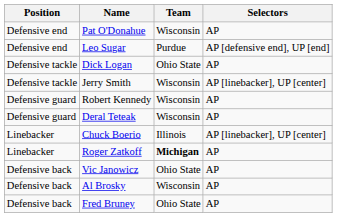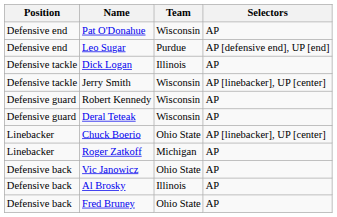 <table class="wikitable" style="font-size: 90%">
 <tr>
 <th>Position</th>
 <th>Name</th>
 <th>Team</th>
 <th>Selectors</th>
 </tr>
 <tr>
 <td>Defensive end</td>
 <td><a href='#'>Pat O'Donahue</a></td>
 <td>Wisconsin</td>
 <td>AP</td>
 </tr>
 <tr>
 <td>Defensive end</td>
 <td><a href='#'>Leo Sugar</a></td>
 <td>Purdue</td>
 <td>AP [defensive end], UP [end]</td>
 </tr>
 <tr>
 <td>Defensive tackle</td>
 <td><a href='#'>Dick Logan</a></td>
-<td>Ohio State</td>
+<td>Illinois</td>
 <td>AP</td>
 </tr>
 <tr>
 <td>Defensive tackle</td>
 <td>Jerry Smith</td>
 <td>Wisconsin</td>
 <td>AP [linebacker], UP [center]</td>
 </tr>
 <tr>
 <td>Defensive guard</td>
 <td>Robert Kennedy</td>
 <td>Wisconsin</td>
 <td>AP</td>
 </tr>
 <tr>
 <td>Defensive guard</td>
 <td><a href='#'>Deral Teteak</a></td>
 <td>Wisconsin</td>
 <td>AP</td>
 </tr>
 <tr>
 <td>Linebacker</td>
 <td><a href='#'>Chuck Boerio</a></td>
-<td>Illinois</td>
+<td>Ohio State</td>
 <td>AP [linebacker], UP [center]</td>
 </tr>
 <tr>
 <td>Linebacker</td>
 <td><a href='#'>Roger Zatkoff</a></td>
-<td><strong>Michigan</strong></td>
+<td>Michigan</td>
 <td>AP</td>
 </tr>
 <tr>
 <td>Defensive back</td>
 <td><a href='#'>Vic Janowicz</a></td>
 <td>Ohio State</td>
 <td>AP</td>
 </tr>
 <tr>
 <td>Defensive back</td>
 <td><a href='#'>Al Brosky</a></td>
-<td>Wisconsin</td>
+<td>Illinois</td>
 <td>AP</td>
 </tr>
 <tr>
 <td>Defensive back</td>
 <td><a href='#'>Fred Bruney</a></td>
 <td>Ohio State</td>
 <td>AP</td>
 </tr>
 </table>
